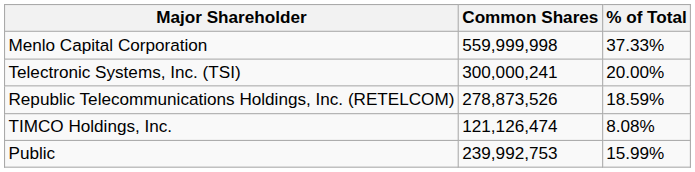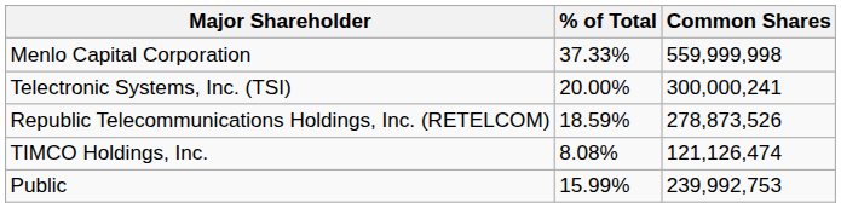 <table class="wikitable">
 <tr>
 <th>Major Shareholder</th>
+<th>% of Total</th>
 <th>Common Shares</th>
-<th>% of Total</th>
 </tr>
 <tr>
 <td>Menlo Capital Corporation</td>
+<td>37.33%</td>
 <td>559,999,998</td>
-<td>37.33%</td>
 </tr>
 <tr>
 <td>Telectronic Systems, Inc. (TSI)</td>
+<td>20.00%</td>
 <td>300,000,241</td>
-<td>20.00%</td>
 </tr>
 <tr>
 <td>Republic Telecommunications Holdings, Inc. (RETELCOM)</td>
+<td>18.59%</td>
 <td>278,873,526</td>
-<td>18.59%</td>
 </tr>
 <tr>
 <td>TIMCO Holdings, Inc.</td>
+<td>8.08%</td>
 <td>121,126,474</td>
-<td>8.08%</td>
 </tr>
 <tr>
 <td>Public</td>
+<td>15.99%</td>
 <td>239,992,753</td>
-<td>15.99%</td>
 </tr>
 </table>
